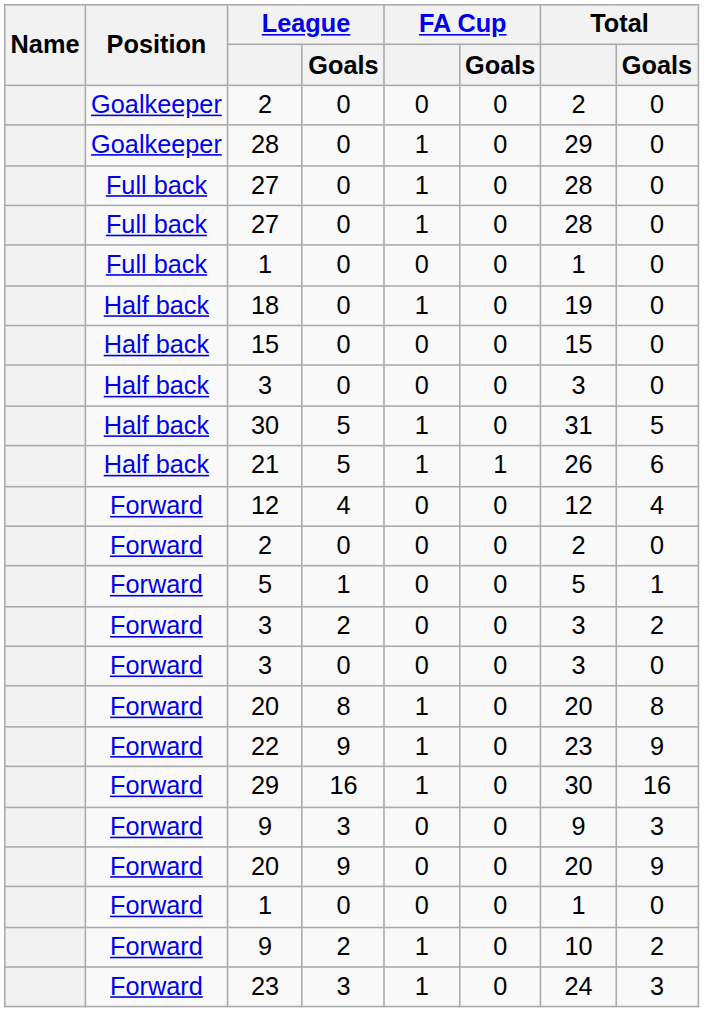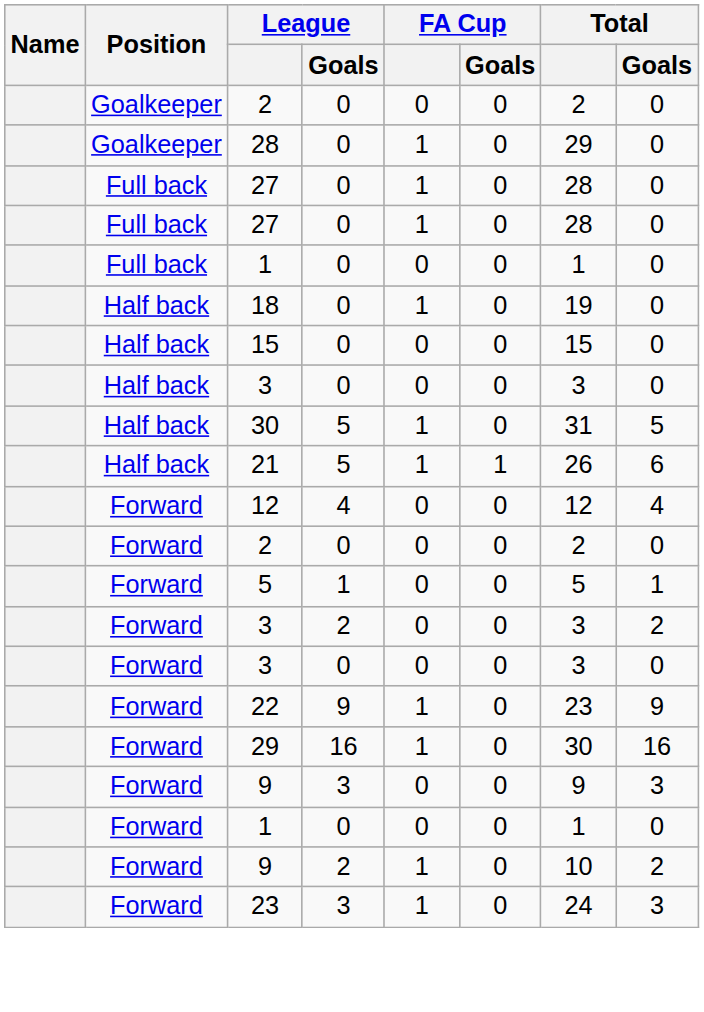 <table class="wikitable sortable plainrowheaders" style=text-align:center>
 <tr class="unsortable">
 <th scope=col rowspan=2>Name</th>
 <th scope=col rowspan=2>Position</th>
 <th scope=col colspan=2><a href='#'>League</a></th>
 <th scope=col colspan=2><a href='#'>FA Cup</a></th>
 <th scope=col colspan=2>Total</th>
 </tr>
 <tr>
 <th width=40 scope=col></th>
 <th width=40 scope=col>Goals</th>
 <th width=40 scope=col></th>
 <th width=40 scope=col>Goals</th>
 <th width=40 scope=col></th>
 <th width=40 scope=col>Goals</th>
 </tr>
 <tr>
 <th scope=row></th>
 <td data-sort-value="1"><a href='#'>Goalkeeper</a></td>
 <td>2</td>
 <td>0</td>
 <td>0</td>
 <td>0</td>
 <td>2</td>
 <td>0</td>
 </tr>
 <tr>
 <th scope=row></th>
 <td data-sort-value="1"><a href='#'>Goalkeeper</a></td>
 <td>28</td>
 <td>0</td>
 <td>1</td>
 <td>0</td>
 <td>29</td>
 <td>0</td>
 </tr>
 <tr>
 <th scope=row></th>
 <td data-sort-value="2"><a href='#'>Full back</a></td>
 <td>27</td>
 <td>0</td>
 <td>1</td>
 <td>0</td>
 <td>28</td>
 <td>0</td>
 </tr>
 <tr>
 <th scope=row></th>
 <td data-sort-value="2"><a href='#'>Full back</a></td>
 <td>27</td>
 <td>0</td>
 <td>1</td>
 <td>0</td>
 <td>28</td>
 <td>0</td>
 </tr>
 <tr>
 <th scope=row></th>
 <td data-sort-value="2"><a href='#'>Full back</a></td>
 <td>1</td>
 <td>0</td>
 <td>0</td>
 <td>0</td>
 <td>1</td>
 <td>0</td>
 </tr>
 <tr>
 <th scope=row></th>
 <td data-sort-value="3"><a href='#'>Half back</a></td>
 <td>18</td>
 <td>0</td>
 <td>1</td>
 <td>0</td>
 <td>19</td>
 <td>0</td>
 </tr>
 <tr>
 <th scope=row></th>
 <td data-sort-value="3"><a href='#'>Half back</a></td>
 <td>15</td>
 <td>0</td>
 <td>0</td>
 <td>0</td>
 <td>15</td>
 <td>0</td>
 </tr>
 <tr>
 <th scope=row></th>
 <td data-sort-value="3"><a href='#'>Half back</a></td>
 <td>3</td>
 <td>0</td>
 <td>0</td>
 <td>0</td>
 <td>3</td>
 <td>0</td>
 </tr>
 <tr>
 <th scope=row></th>
 <td data-sort-value="3"><a href='#'>Half back</a></td>
 <td>30</td>
 <td>5</td>
 <td>1</td>
 <td>0</td>
 <td>31</td>
 <td>5</td>
 </tr>
 <tr>
 <th scope=row></th>
 <td data-sort-value="3"><a href='#'>Half back</a></td>
 <td>21</td>
 <td>5</td>
 <td>1</td>
 <td>1</td>
 <td>26</td>
 <td>6</td>
 </tr>
 <tr>
 <th scope=row></th>
 <td data-sort-value="4"><a href='#'>Forward</a></td>
 <td>12</td>
 <td>4</td>
 <td>0</td>
 <td>0</td>
 <td>12</td>
 <td>4</td>
 </tr>
 <tr>
 <th scope=row></th>
 <td data-sort-value="4"><a href='#'>Forward</a></td>
 <td>2</td>
 <td>0</td>
 <td>0</td>
 <td>0</td>
 <td>2</td>
 <td>0</td>
 </tr>
 <tr>
 <th scope=row></th>
 <td data-sort-value="4"><a href='#'>Forward</a></td>
 <td>5</td>
 <td>1</td>
 <td>0</td>
 <td>0</td>
 <td>5</td>
 <td>1</td>
 </tr>
 <tr>
 <th scope=row></th>
 <td data-sort-value="4"><a href='#'>Forward</a></td>
 <td>3</td>
 <td>2</td>
 <td>0</td>
 <td>0</td>
 <td>3</td>
 <td>2</td>
 </tr>
 <tr>
 <th scope=row></th>
 <td data-sort-value="4"><a href='#'>Forward</a></td>
 <td>3</td>
 <td>0</td>
 <td>0</td>
 <td>0</td>
 <td>3</td>
 <td>0</td>
 </tr>
 <tr>
 <th scope=row></th>
 <td data-sort-value="4"><a href='#'>Forward</a></td>
-<td>20</td>
-<td>8</td>
-<td>1</td>
-<td>0</td>
-<td>20</td>
-<td>8</td>
-</tr>
-<tr>
-<th scope=row></th>
-<td data-sort-value="4"><a href='#'>Forward</a></td>
 <td>22</td>
 <td>9</td>
 <td>1</td>
 <td>0</td>
 <td>23</td>
 <td>9</td>
 </tr>
 <tr>
 <th scope=row></th>
 <td data-sort-value="4"><a href='#'>Forward</a></td>
 <td>29</td>
 <td>16</td>
 <td>1</td>
 <td>0</td>
 <td>30</td>
 <td>16</td>
 </tr>
 <tr>
 <th scope=row></th>
 <td data-sort-value="4"><a href='#'>Forward</a></td>
 <td>9</td>
 <td>3</td>
 <td>0</td>
 <td>0</td>
 <td>9</td>
 <td>3</td>
-</tr>
-<tr>
-<th scope=row></th>
-<td data-sort-value="4"><a href='#'>Forward</a></td>
-<td>20</td>
-<td>9</td>
-<td>0</td>
-<td>0</td>
-<td>20</td>
-<td>9</td>
 </tr>
 <tr>
 <th scope=row></th>
 <td data-sort-value="4"><a href='#'>Forward</a></td>
 <td>1</td>
 <td>0</td>
 <td>0</td>
 <td>0</td>
 <td>1</td>
 <td>0</td>
 </tr>
 <tr>
 <th scope=row></th>
 <td data-sort-value="4"><a href='#'>Forward</a></td>
 <td>9</td>
 <td>2</td>
 <td>1</td>
 <td>0</td>
 <td>10</td>
 <td>2</td>
 </tr>
 <tr>
 <th scope=row></th>
 <td data-sort-value="4"><a href='#'>Forward</a></td>
 <td>23</td>
 <td>3</td>
 <td>1</td>
 <td>0</td>
 <td>24</td>
 <td>3</td>
 </tr>
 </table>
